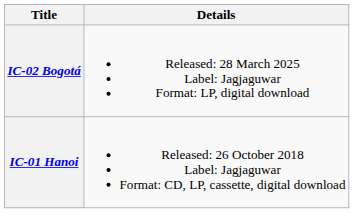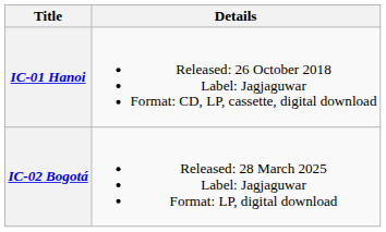 <table class="wikitable plainrowheaders" style="text-align:center;">
 <tr>
 <th scope="col">Title</th>
 <th scope="col">Details</th>
 </tr>
 <tr>
+<th scope="row"><em><a href='#'>IC-01 Hanoi</a></em></th>
+<td><br><ul><li>Released: 26 October 2018</li><li>Label: Jagjaguwar</li><li>Format: CD, LP, cassette, digital download</li></ul></td>
+</tr>
+<tr>
 <th scope="row"><em><a href='#'>IC-02 Bogotá</a></em></th>
 <td><br><ul><li>Released: 28 March 2025</li><li>Label: Jagjaguwar</li><li>Format: LP, digital download</li></ul></td>
 </tr>
-<tr>
-<th scope="row"><em><a href='#'>IC-01 Hanoi</a></em></th>
-<td><br><ul><li>Released: 26 October 2018</li><li>Label: Jagjaguwar</li><li>Format: CD, LP, cassette, digital download</li></ul></td>
-</tr>
 </table>
